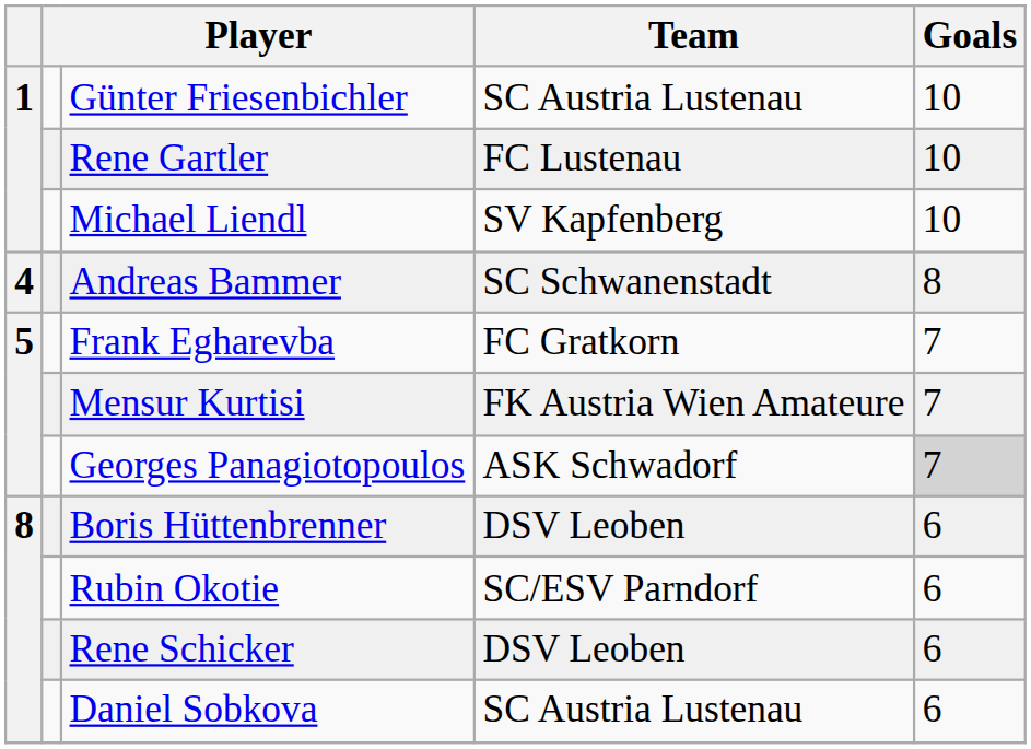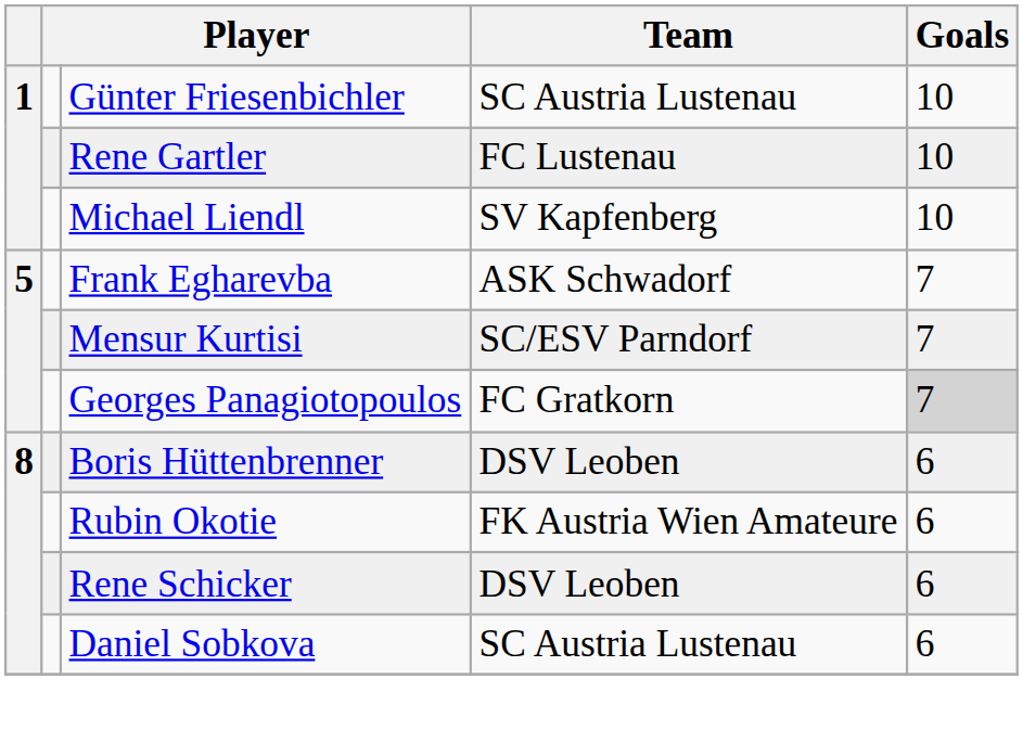 <table class="wikitable sortable">
 <tr>
 <th></th>
 <th colspan=2>Player</th>
 <th>Team</th>
 <th>Goals</th>
 </tr>
 <tr>
 <th rowspan=3 style="vertical-align:top">1</th>
 <td></td>
 <td><a href='#'>Günter Friesenbichler</a></td>
 <td>SC Austria Lustenau</td>
 <td>10</td>
 </tr>
 <tr style="background:#F0F0F0;">
 <td></td>
 <td><a href='#'>Rene Gartler</a></td>
 <td>FC Lustenau</td>
 <td>10</td>
 </tr>
 <tr>
 <td></td>
 <td><a href='#'>Michael Liendl</a></td>
 <td>SV Kapfenberg</td>
 <td>10</td>
 </tr>
-<tr style="background:#F0F0F0;">
-<th>4</th>
-<td></td>
-<td><a href='#'>Andreas Bammer</a></td>
-<td>SC Schwanenstadt</td>
-<td>8</td>
-</tr>
 <tr>
 <th rowspan=3 style="vertical-align:top">5</th>
 <td></td>
 <td><a href='#'>Frank Egharevba</a></td>
-<td>FC Gratkorn</td>
+<td>ASK Schwadorf</td>
 <td>7</td>
 </tr>
 <tr style="background:#F0F0F0;">
 <td></td>
 <td><a href='#'>Mensur Kurtisi</a></td>
-<td>FK Austria Wien Amateure</td>
+<td>SC/ESV Parndorf</td>
 <td>7</td>
 </tr>
 <tr>
 <td></td>
 <td><a href='#'>Georges Panagiotopoulos</a></td>
-<td>ASK Schwadorf</td>
+<td>FC Gratkorn</td>
 <td style="background: lightgrey;">7</td>
 </tr>
 <tr style="background:#F0F0F0;">
 <th rowspan=4 style="vertical-align:top">8</th>
 <td></td>
 <td><a href='#'>Boris Hüttenbrenner</a></td>
 <td>DSV Leoben</td>
 <td>6</td>
 </tr>
 <tr>
 <td></td>
 <td><a href='#'>Rubin Okotie</a></td>
-<td>SC/ESV Parndorf</td>
+<td>FK Austria Wien Amateure</td>
 <td>6</td>
 </tr>
 <tr style="background:#F0F0F0;">
 <td></td>
 <td><a href='#'>Rene Schicker</a></td>
 <td>DSV Leoben</td>
 <td>6</td>
 </tr>
 <tr>
 <td></td>
 <td><a href='#'>Daniel Sobkova</a></td>
 <td>SC Austria Lustenau</td>
 <td>6</td>
 </tr>
 <tr style="background:#F0F0F0;">
 </tr>
 </table>
